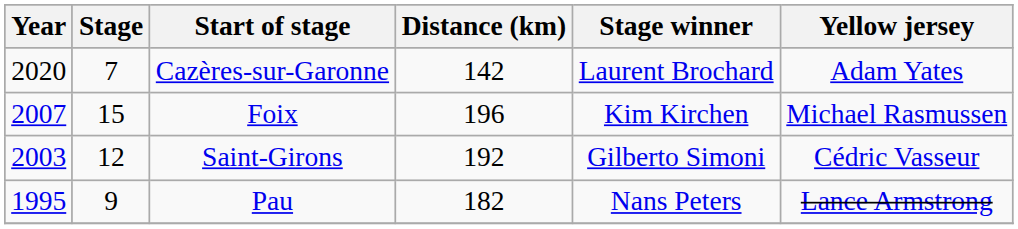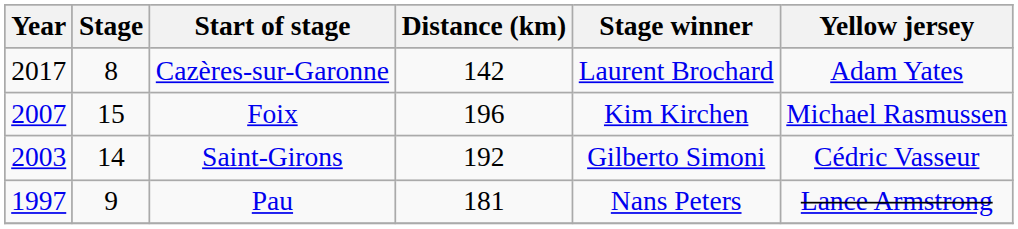 <table class="wikitable" style="text-align: center;">
 <tr>
 <th>Year</th>
 <th>Stage</th>
 <th>Start of stage</th>
 <th>Distance (km)</th>
 <th>Stage winner</th>
 <th>Yellow jersey</th>
 </tr>
 <tr>
-<td>2020</td>
-<td>7</td>
+<td>2017</td>
+<td>8</td>
 <td><a href='#'>Cazères-sur-Garonne</a></td>
 <td>142</td>
 <td><a href='#'>Laurent Brochard</a></td>
 <td><a href='#'>Adam Yates</a></td>
 </tr>
 <tr>
 <td><a href='#'>2007</a></td>
 <td>15</td>
 <td><a href='#'>Foix</a></td>
 <td>196</td>
 <td><a href='#'>Kim Kirchen</a></td>
 <td><a href='#'>Michael Rasmussen</a></td>
 </tr>
 <tr>
 <td><a href='#'>2003</a></td>
-<td>12</td>
+<td>14</td>
 <td><a href='#'>Saint-Girons</a></td>
 <td>192</td>
 <td><a href='#'>Gilberto Simoni</a></td>
 <td><a href='#'>Cédric Vasseur</a></td>
 </tr>
 <tr>
-<td><a href='#'>1995</a></td>
+<td><a href='#'>1997</a></td>
 <td>9</td>
 <td><a href='#'>Pau</a></td>
-<td>182</td>
+<td>181</td>
 <td><a href='#'>Nans Peters</a></td>
 <td><s><a href='#'>Lance Armstrong</a></s></td>
 </tr>
 <tr>
 </tr>
 </table>
